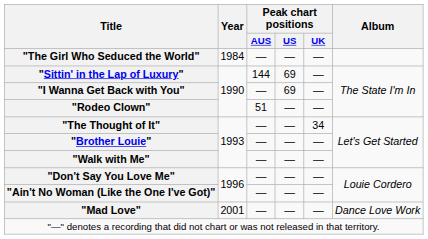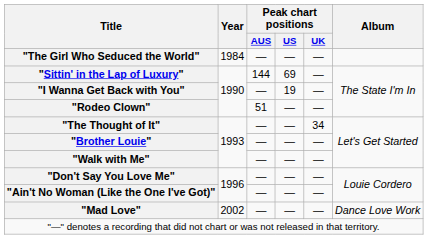 <table class="wikitable plainrowheaders" style="text-align:center;">
 <tr>
 <th scope="col" rowspan="2">Title</th>
 <th scope="col" rowspan="2">Year</th>
 <th scope="col" colspan="3">Peak chart positions</th>
 <th scope="col" rowspan="2">Album</th>
 </tr>
 <tr>
 <th scope="col" style="width:2.5em;font-size:90%;"><a href='#'>AUS</a><br></th>
 <th scope="col" style="width:2.5em;font-size:90%;"><a href='#'>US</a><br></th>
 <th scope="col" style="width:2.5em;font-size:90%;"><a href='#'>UK</a><br></th>
 </tr>
 <tr>
 <th scope="row">"The Girl Who Seduced the World"</th>
 <td>1984</td>
 <td>—</td>
 <td>—</td>
 <td>—</td>
 <td></td>
 </tr>
 <tr>
 <th scope="row">"<a href='#'>Sittin' in the Lap of Luxury</a>"</th>
 <td rowspan="3">1990</td>
 <td>144</td>
 <td>69</td>
 <td>—</td>
 <td rowspan="3"><em>The State I'm In</em></td>
 </tr>
 <tr>
 <th scope="row">"I Wanna Get Back with You"</th>
 <td>—</td>
-<td>69</td>
+<td>19</td>
 <td>—</td>
 </tr>
 <tr>
 <th scope="row">"Rodeo Clown"</th>
 <td>51</td>
 <td>—</td>
 <td>—</td>
 </tr>
 <tr>
 <th scope="row">"The Thought of It"</th>
 <td rowspan="3">1993</td>
 <td>—</td>
 <td>—</td>
 <td>34</td>
 <td rowspan="3"><em>Let's Get Started</em></td>
 </tr>
 <tr>
 <th scope="row">"<a href='#'>Brother Louie</a>"</th>
 <td>—</td>
 <td>—</td>
 <td>—</td>
 </tr>
 <tr>
 <th scope="row">"Walk with Me"</th>
 <td>—</td>
 <td>—</td>
 <td>—</td>
 </tr>
 <tr>
 <th scope="row">"Don't Say You Love Me"</th>
 <td rowspan="2">1996</td>
 <td>—</td>
 <td>—</td>
 <td>—</td>
 <td rowspan="2"><em>Louie Cordero</em></td>
 </tr>
 <tr>
 <th scope="row">"Ain't No Woman (Like the One I've Got)"</th>
 <td>—</td>
 <td>—</td>
 <td>—</td>
 </tr>
 <tr>
 <th scope="row">"Mad Love"</th>
-<td>2001</td>
+<td>2002</td>
 <td>—</td>
 <td>—</td>
 <td>—</td>
 <td><em>Dance Love Work</em></td>
 </tr>
 <tr>
 <td colspan="6" style="font-size:90%">"—" denotes a recording that did not chart or was not released in that territory.</td>
 </tr>
 </table>
